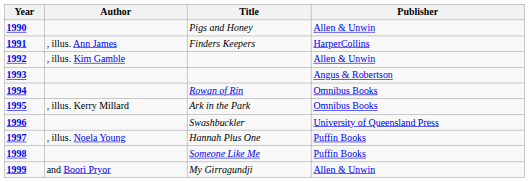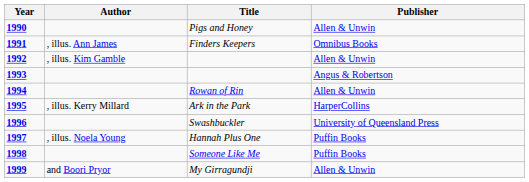 <table class="wikitable sortable mw-collapsible" width="95%">
 <tr>
 <th>Year</th>
 <th>Author</th>
 <th>Title</th>
 <th>Publisher</th>
 </tr>
 <tr>
 <td><strong><a href='#'>1990</a></strong></td>
 <td></td>
 <td><em>Pigs and Honey</em></td>
 <td><a href='#'>Allen & Unwin</a></td>
 </tr>
 <tr>
 <td><strong><a href='#'>1991</a></strong></td>
 <td>, illus. <a href='#'>Ann James</a></td>
 <td><em>Finders Keepers</em></td>
-<td><a href='#'>HarperCollins</a></td>
+<td><a href='#'>Omnibus Books</a></td>
 </tr>
 <tr>
 <td><strong><a href='#'>1992</a></strong></td>
 <td>, illus. <a href='#'>Kim Gamble</a></td>
 <td><em></em></td>
 <td><a href='#'>Allen & Unwin</a></td>
 </tr>
 <tr>
 <td><strong><a href='#'>1993</a></strong></td>
 <td></td>
 <td><em></em></td>
 <td><a href='#'>Angus & Robertson</a></td>
 </tr>
 <tr>
 <td><strong><a href='#'>1994</a></strong></td>
 <td></td>
 <td><em><a href='#'>Rowan of Rin</a></em></td>
-<td><a href='#'>Omnibus Books</a></td>
+<td><a href='#'>Allen & Unwin</a></td>
 </tr>
 <tr>
 <td><strong><a href='#'>1995</a></strong></td>
 <td>, illus. Kerry Millard</td>
 <td><em>Ark in the Park</em></td>
-<td><a href='#'>Omnibus Books</a></td>
+<td><a href='#'>HarperCollins</a></td>
 </tr>
 <tr>
 <td><strong><a href='#'>1996</a></strong></td>
 <td></td>
 <td><em>Swashbuckler</em></td>
 <td><a href='#'>University of Queensland Press</a></td>
 </tr>
 <tr>
 <td><strong><a href='#'>1997</a></strong></td>
 <td>, illus. <a href='#'>Noela Young</a></td>
 <td><em>Hannah Plus One</em></td>
 <td><a href='#'>Puffin Books</a></td>
 </tr>
 <tr>
 <td><strong><a href='#'>1998</a></strong></td>
 <td></td>
 <td><em><a href='#'>Someone Like Me</a></em></td>
 <td><a href='#'>Puffin Books</a></td>
 </tr>
 <tr>
 <td><strong><a href='#'>1999</a></strong></td>
 <td> and <a href='#'>Boori Pryor</a></td>
 <td><em>My Girragundji</em></td>
 <td><a href='#'>Allen & Unwin</a></td>
 </tr>
 </table>
